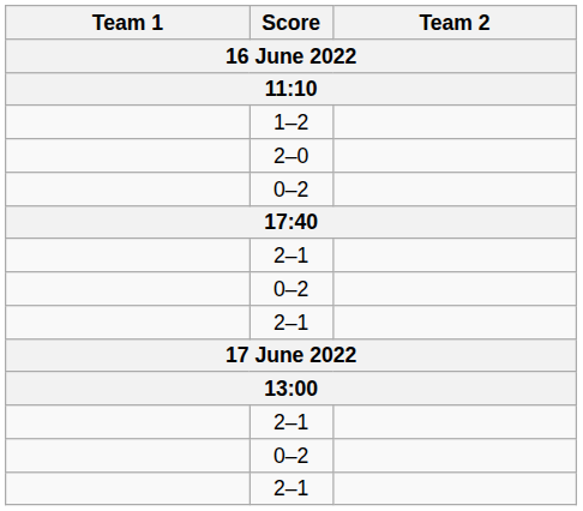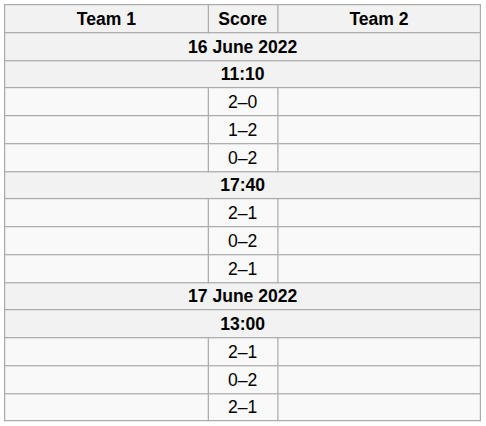 <table class="wikitable" style="text-align: center; font-size:90% ">
 <tr>
 <th align="right" width="160">Team 1</th>
 <th width="50">Score</th>
 <th align="left" width="160">Team 2</th>
 </tr>
 <tr>
 <th colspan=3>16 June 2022</th>
 </tr>
 <tr>
 <th colspan=3>11:10</th>
 </tr>
 <tr>
 <td align=right></td>
-<td align=center>1–2</td>
+<td align=center>2–0</td>
 <td align=left></td>
 </tr>
 <tr>
 <td align=right></td>
-<td align=center>2–0</td>
+<td align=center>1–2</td>
 <td align=left></td>
 </tr>
 <tr>
 <td align=right></td>
 <td align=center>0–2</td>
 <td align=left></td>
 </tr>
 <tr>
 <th colspan=3>17:40</th>
 </tr>
 <tr>
 <td align=right></td>
 <td align=center>2–1</td>
 <td align=left></td>
 </tr>
 <tr>
 <td align=right></td>
 <td align=center>0–2</td>
 <td align=left></td>
 </tr>
 <tr>
 <td align=right></td>
 <td align=center>2–1</td>
 <td align=left></td>
 </tr>
 <tr>
 <th colspan=3>17 June 2022</th>
 </tr>
 <tr>
 <th colspan=3>13:00</th>
 </tr>
 <tr>
 <td align=right></td>
 <td align=center>2–1</td>
 <td align=left></td>
 </tr>
 <tr>
 <td align=right></td>
 <td align=center>0–2</td>
 <td align=left></td>
 </tr>
 <tr>
 <td align=right></td>
 <td align=center>2–1</td>
 <td align=left></td>
 </tr>
 </table>
